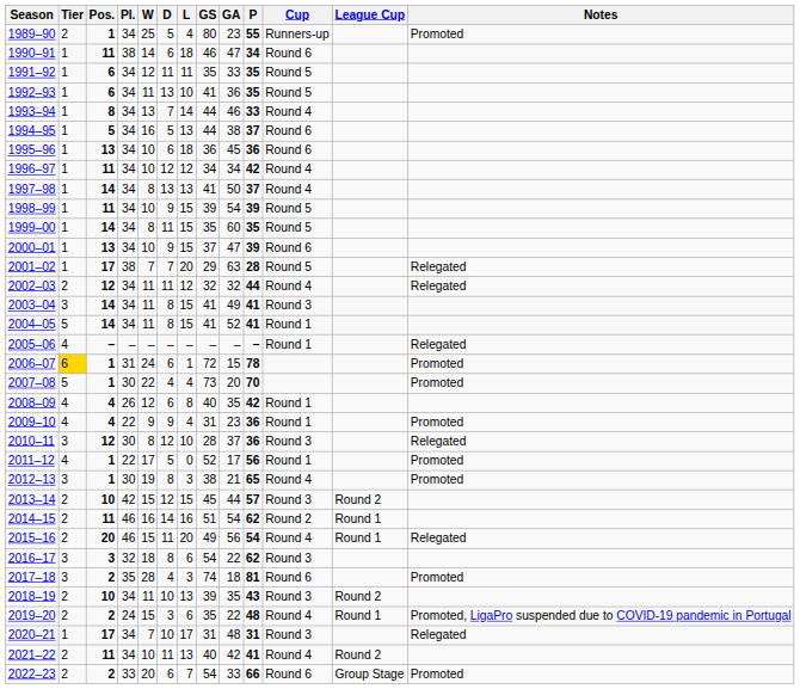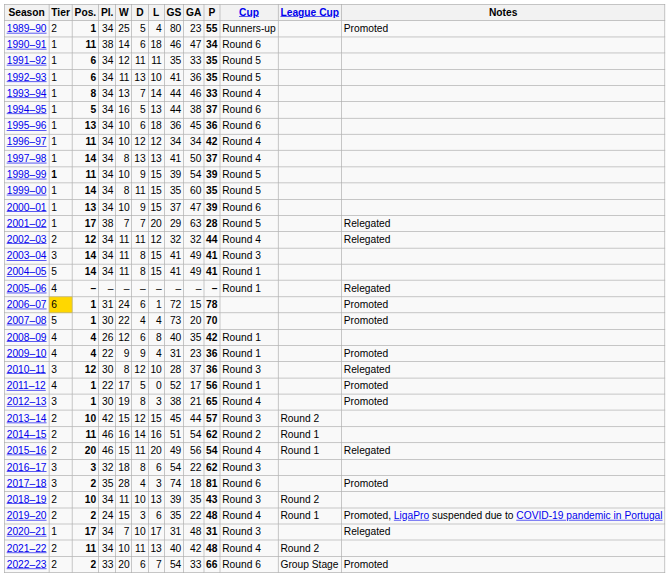 <table class="wikitable">
 <tr style="background:#efefef;">
 <th>Season</th>
 <th>Tier</th>
 <th>Pos.</th>
 <th>Pl.</th>
 <th>W</th>
 <th>D</th>
 <th>L</th>
 <th>GS</th>
 <th>GA</th>
 <th>P</th>
 <th><a href='#'>Cup</a></th>
 <th><a href='#'>League Cup</a></th>
 <th>Notes</th>
 </tr>
 <tr>
 <td><a href='#'>1989–90</a></td>
 <td>2</td>
 <td align=right><strong>1</strong></td>
 <td align=right>34</td>
 <td align=right>25</td>
 <td align=right>5</td>
 <td align=right>4</td>
 <td align=right>80</td>
 <td align=right>23</td>
 <td align=right><strong>55</strong></td>
 <td>Runners-up</td>
 <td></td>
 <td>Promoted</td>
 </tr>
 <tr>
 <td><a href='#'>1990–91</a></td>
 <td>1</td>
 <td align=right><strong>11</strong></td>
 <td align=right>38</td>
 <td align=right>14</td>
 <td align=right>6</td>
 <td align=right>18</td>
 <td align=right>46</td>
 <td align=right>47</td>
 <td align=right><strong>34</strong></td>
 <td>Round 6</td>
 <td></td>
 <td></td>
 </tr>
 <tr>
 <td><a href='#'>1991–92</a></td>
 <td>1</td>
 <td align=right><strong>6</strong></td>
 <td align=right>34</td>
 <td align=right>12</td>
 <td align=right>11</td>
 <td align=right>11</td>
 <td align=right>35</td>
 <td align=right>33</td>
 <td align=right><strong>35</strong></td>
 <td>Round 5</td>
 <td></td>
 <td></td>
 </tr>
 <tr>
 <td><a href='#'>1992–93</a></td>
 <td>1</td>
 <td align=right><strong>6</strong></td>
 <td align=right>34</td>
 <td align=right>11</td>
 <td align=right>13</td>
 <td align=right>10</td>
 <td align=right>41</td>
 <td align=right>36</td>
 <td align=right><strong>35</strong></td>
 <td>Round 5</td>
 <td></td>
 <td></td>
 </tr>
 <tr>
 <td><a href='#'>1993–94</a></td>
 <td>1</td>
 <td align=right><strong>8</strong></td>
 <td align=right>34</td>
 <td align=right>13</td>
 <td align=right>7</td>
 <td align=right>14</td>
 <td align=right>44</td>
 <td align=right>46</td>
 <td align=right><strong>33</strong></td>
 <td>Round 4</td>
 <td></td>
 <td></td>
 </tr>
 <tr>
 <td><a href='#'>1994–95</a></td>
 <td>1</td>
 <td align=right><strong>5</strong></td>
 <td align=right>34</td>
 <td align=right>16</td>
 <td align=right>5</td>
 <td align=right>13</td>
 <td align=right>44</td>
 <td align=right>38</td>
 <td align=right><strong>37</strong></td>
 <td>Round 6</td>
 <td></td>
 <td></td>
 </tr>
 <tr>
 <td><a href='#'>1995–96</a></td>
 <td>1</td>
 <td align=right><strong>13</strong></td>
 <td align=right>34</td>
 <td align=right>10</td>
 <td align=right>6</td>
 <td align=right>18</td>
 <td align=right>36</td>
 <td align=right>45</td>
 <td align=right><strong>36</strong></td>
 <td>Round 6</td>
 <td></td>
 <td></td>
 </tr>
 <tr>
 <td><a href='#'>1996–97</a></td>
 <td>1</td>
 <td align=right><strong>11</strong></td>
 <td align=right>34</td>
 <td align=right>10</td>
 <td align=right>12</td>
 <td align=right>12</td>
 <td align=right>34</td>
 <td align=right>34</td>
 <td align=right><strong>42</strong></td>
 <td>Round 4</td>
 <td></td>
 <td></td>
 </tr>
 <tr>
 <td><a href='#'>1997–98</a></td>
 <td>1</td>
 <td align=right><strong>14</strong></td>
 <td align=right>34</td>
 <td align=right>8</td>
 <td align=right>13</td>
 <td align=right>13</td>
 <td align=right>41</td>
 <td align=right>50</td>
 <td align=right><strong>37</strong></td>
 <td>Round 4</td>
 <td></td>
 <td></td>
 </tr>
 <tr>
 <td><a href='#'>1998–99</a></td>
-<td>1</td>
+<td><strong>1</strong></td>
 <td align=right><strong>11</strong></td>
 <td align=right>34</td>
 <td align=right>10</td>
 <td align=right>9</td>
 <td align=right>15</td>
 <td align=right>39</td>
 <td align=right>54</td>
 <td align=right><strong>39</strong></td>
 <td>Round 5</td>
 <td></td>
 <td></td>
 </tr>
 <tr>
 <td><a href='#'>1999–00</a></td>
 <td>1</td>
 <td align=right><strong>14</strong></td>
 <td align=right>34</td>
 <td align=right>8</td>
 <td align=right>11</td>
 <td align=right>15</td>
 <td align=right>35</td>
 <td align=right>60</td>
 <td align=right><strong>35</strong></td>
 <td>Round 5</td>
 <td></td>
 <td></td>
 </tr>
 <tr>
 <td><a href='#'>2000–01</a></td>
 <td>1</td>
 <td align=right><strong>13</strong></td>
 <td align=right>34</td>
 <td align=right>10</td>
 <td align=right>9</td>
 <td align=right>15</td>
 <td align=right>37</td>
 <td align=right>47</td>
 <td align=right><strong>39</strong></td>
 <td>Round 6</td>
 <td></td>
 <td></td>
 </tr>
 <tr>
 <td><a href='#'>2001–02</a></td>
 <td>1</td>
 <td align=right><strong>17</strong></td>
 <td align=right>38</td>
 <td align=right>7</td>
 <td align=right>7</td>
 <td align=right>20</td>
 <td align=right>29</td>
 <td align=right>63</td>
 <td align=right><strong>28</strong></td>
 <td>Round 5</td>
 <td></td>
 <td>Relegated</td>
 </tr>
 <tr>
 <td><a href='#'>2002–03</a></td>
 <td>2</td>
 <td align=right><strong>12</strong></td>
 <td align=right>34</td>
 <td align=right>11</td>
 <td align=right>11</td>
 <td align=right>12</td>
 <td align=right>32</td>
 <td align=right>32</td>
 <td align=right><strong>44</strong></td>
 <td>Round 4</td>
 <td></td>
 <td>Relegated</td>
 </tr>
 <tr>
 <td><a href='#'>2003–04</a></td>
 <td>3</td>
 <td align=right><strong>14</strong></td>
 <td align=right>34</td>
 <td align=right>11</td>
 <td align=right>8</td>
 <td align=right>15</td>
 <td align=right>41</td>
 <td align=right>49</td>
 <td align=right><strong>41</strong></td>
 <td>Round 3</td>
 <td></td>
 <td></td>
 </tr>
 <tr>
 <td><a href='#'>2004–05</a></td>
 <td>5</td>
 <td align=right><strong>14</strong></td>
 <td align=right>34</td>
 <td align=right>11</td>
 <td align=right>8</td>
 <td align=right>15</td>
 <td align=right>41</td>
-<td align=right>52</td>
+<td align=right>49</td>
 <td align=right><strong>41</strong></td>
 <td>Round 1</td>
 <td></td>
 <td></td>
 </tr>
 <tr>
 <td><a href='#'>2005–06</a></td>
 <td>4</td>
 <td align=right><strong>–</strong></td>
 <td align=right>–</td>
 <td align=right>–</td>
 <td align=right>–</td>
 <td align=right>–</td>
 <td align=right>–</td>
 <td align=right>–</td>
 <td align=right><strong>–</strong></td>
 <td>Round 1</td>
 <td></td>
 <td>Relegated</td>
 </tr>
 <tr>
 <td><a href='#'>2006–07</a></td>
 <td style="background: gold;">6</td>
 <td align=right><strong>1</strong></td>
 <td align=right>31</td>
 <td align=right>24</td>
 <td align=right>6</td>
 <td align=right>1</td>
 <td align=right>72</td>
 <td align=right>15</td>
 <td align=right><strong>78</strong></td>
 <td></td>
 <td></td>
 <td>Promoted</td>
 </tr>
 <tr>
 <td><a href='#'>2007–08</a></td>
 <td>5</td>
 <td align=right><strong>1</strong></td>
 <td align=right>30</td>
 <td align=right>22</td>
 <td align=right>4</td>
 <td align=right>4</td>
 <td align=right>73</td>
 <td align=right>20</td>
 <td align=right><strong>70</strong></td>
 <td></td>
 <td></td>
 <td>Promoted</td>
 </tr>
 <tr>
 <td><a href='#'>2008–09</a></td>
 <td>4</td>
 <td align=right><strong>4</strong></td>
 <td align=right>26</td>
 <td align=right>12</td>
 <td align=right>6</td>
 <td align=right>8</td>
 <td align=right>40</td>
 <td align=right>35</td>
 <td align=right><strong>42</strong></td>
 <td>Round 1</td>
 <td></td>
 <td></td>
 </tr>
 <tr>
 <td><a href='#'>2009–10</a></td>
 <td>4</td>
 <td align=right><strong>4</strong></td>
 <td align=right>22</td>
 <td align=right>9</td>
 <td align=right>9</td>
 <td align=right>4</td>
 <td align=right>31</td>
 <td align=right>23</td>
 <td align=right><strong>36</strong></td>
 <td>Round 1</td>
 <td></td>
 <td>Promoted</td>
 </tr>
 <tr>
 <td><a href='#'>2010–11</a></td>
 <td>3</td>
 <td align=right><strong>12</strong></td>
 <td align=right>30</td>
 <td align=right>8</td>
 <td align=right>12</td>
 <td align=right>10</td>
 <td align=right>28</td>
 <td align=right>37</td>
 <td align=right><strong>36</strong></td>
 <td>Round 3</td>
 <td></td>
 <td>Relegated</td>
 </tr>
 <tr>
 <td><a href='#'>2011–12</a></td>
 <td>4</td>
 <td align=right><strong>1</strong></td>
 <td align=right>22</td>
 <td align=right>17</td>
 <td align=right>5</td>
 <td align=right>0</td>
 <td align=right>52</td>
 <td align=right>17</td>
 <td align=right><strong>56</strong></td>
 <td>Round 1</td>
 <td></td>
 <td>Promoted</td>
 </tr>
 <tr>
 <td><a href='#'>2012–13</a></td>
 <td>3</td>
 <td align=right><strong>1</strong></td>
 <td align=right>30</td>
 <td align=right>19</td>
 <td align=right>8</td>
 <td align=right>3</td>
 <td align=right>38</td>
 <td align=right>21</td>
 <td align=right><strong>65</strong></td>
 <td>Round 4</td>
 <td></td>
 <td>Promoted</td>
 </tr>
 <tr>
 <td><a href='#'>2013–14</a></td>
 <td>2</td>
 <td align=right><strong>10</strong></td>
 <td align=right>42</td>
 <td align=right>15</td>
 <td align=right>12</td>
 <td align=right>15</td>
 <td align=right>45</td>
 <td align=right>44</td>
 <td align=right><strong>57</strong></td>
 <td>Round 3</td>
 <td>Round 2</td>
 <td></td>
 </tr>
 <tr>
 <td><a href='#'>2014–15</a></td>
 <td>2</td>
 <td align=right><strong>11</strong></td>
 <td align=right>46</td>
 <td align=right>16</td>
 <td align=right>14</td>
 <td align=right>16</td>
 <td align=right>51</td>
 <td align=right>54</td>
 <td align=right><strong>62</strong></td>
 <td>Round 2</td>
 <td>Round 1</td>
 <td></td>
 </tr>
 <tr>
 <td><a href='#'>2015–16</a></td>
 <td>2</td>
 <td align=right><strong>20</strong></td>
 <td align=right>46</td>
 <td align=right>15</td>
 <td align=right>11</td>
 <td align=right>20</td>
 <td align=right>49</td>
 <td align=right>56</td>
 <td align=right><strong>54</strong></td>
 <td>Round 4</td>
 <td>Round 1</td>
 <td>Relegated</td>
 </tr>
 <tr>
 <td><a href='#'>2016–17</a></td>
 <td>3</td>
 <td align=right><strong>3</strong></td>
 <td align=right>32</td>
 <td align=right>18</td>
 <td align=right>8</td>
 <td align=right>6</td>
 <td align=right>54</td>
 <td align=right>22</td>
 <td align=right><strong>62</strong></td>
 <td>Round 3</td>
 <td></td>
 <td></td>
 </tr>
 <tr>
 <td><a href='#'>2017–18</a></td>
 <td>3</td>
 <td align=right><strong>2</strong></td>
 <td align=right>35</td>
 <td align=right>28</td>
 <td align=right>4</td>
 <td align=right>3</td>
 <td align=right>74</td>
 <td align=right>18</td>
 <td align=right><strong>81</strong></td>
 <td>Round 6</td>
 <td></td>
 <td>Promoted</td>
 </tr>
 <tr>
 <td><a href='#'>2018–19</a></td>
 <td>2</td>
 <td align=right><strong>10</strong></td>
 <td align=right>34</td>
 <td align=right>11</td>
 <td align=right>10</td>
 <td align=right>13</td>
 <td align=right>39</td>
 <td align=right>35</td>
 <td align=right><strong>43</strong></td>
 <td>Round 3</td>
 <td>Round 2</td>
 <td></td>
 </tr>
 <tr>
 <td><a href='#'>2019–20</a></td>
 <td>2</td>
 <td align=right><strong>2</strong></td>
 <td align=right>24</td>
 <td align=right>15</td>
 <td align=right>3</td>
 <td align=right>6</td>
 <td align=right>35</td>
 <td align=right>22</td>
 <td align=right><strong>48</strong></td>
 <td>Round 4</td>
 <td>Round 1</td>
 <td>Promoted, <a href='#'>LigaPro</a> suspended due to <a href='#'>COVID-19 pandemic in Portugal</a></td>
 </tr>
 <tr>
 <td><a href='#'>2020–21</a></td>
 <td>1</td>
 <td align=right><strong>17</strong></td>
 <td align=right>34</td>
 <td align=right>7</td>
 <td align="right">10</td>
 <td align="right">17</td>
 <td align="right">31</td>
 <td align=right>48</td>
 <td align="right"><strong>31</strong></td>
 <td>Round 3</td>
 <td></td>
 <td>Relegated</td>
 </tr>
 <tr>
 <td><a href='#'>2021–22</a></td>
 <td>2</td>
 <td align=right><strong>11</strong></td>
 <td align=right>34</td>
 <td align=right>10</td>
 <td align="right">11</td>
 <td align="right">13</td>
 <td align="right">40</td>
 <td align=right>42</td>
-<td align="right"><strong>41</strong></td>
+<td align="right"><strong>48</strong></td>
 <td>Round 4</td>
 <td>Round 2</td>
 <td></td>
 </tr>
 <tr>
 <td><a href='#'>2022–23</a></td>
 <td>2</td>
 <td align=right><strong>2</strong></td>
 <td align=right>33</td>
 <td align=right>20</td>
 <td align="right">6</td>
 <td align="right">7</td>
 <td align="right">54</td>
 <td align=right>33</td>
 <td align="right"><strong>66</strong></td>
 <td>Round 6</td>
 <td>Group Stage</td>
 <td>Promoted</td>
 </tr>
 </table>
